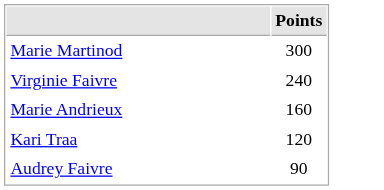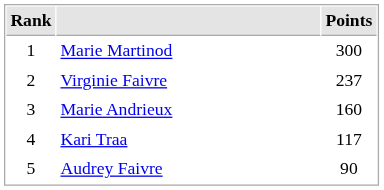 <table cellspacing="1" cellpadding="3" style="border:1px solid #AAAAAA;font-size:86%">
 <tr bgcolor="#E4E4E4">
+<th style="border-bottom:1px solid #AAAAAA" width=10>Rank</th>
 <th style="border-bottom:1px solid #AAAAAA" width=200></th>
 <th style="border-bottom:1px solid #AAAAAA" width=20>Points</th>
 </tr>
 <tr>
+<td align="center">1</td>
 <td> <a href='#'>Marie Martinod</a></td>
 <td align=center>300</td>
 </tr>
 <tr>
+<td align="center">2</td>
 <td> <a href='#'>Virginie Faivre</a></td>
-<td align=center>240</td>
+<td align=center>237</td>
 </tr>
 <tr>
+<td align="center">3</td>
 <td> <a href='#'>Marie Andrieux</a></td>
 <td align=center>160</td>
 </tr>
 <tr>
+<td align="center">4</td>
 <td> <a href='#'>Kari Traa</a></td>
-<td align=center>120</td>
+<td align=center>117</td>
 </tr>
 <tr>
+<td align="center">5</td>
 <td> <a href='#'>Audrey Faivre</a></td>
 <td align=center>90</td>
 </tr>
 </table>
